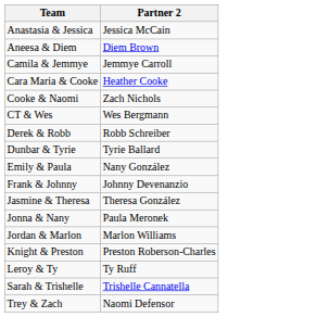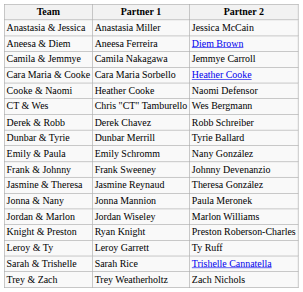 <table class="wikitable sortable" style="white-space:nowrap">
 <tr>
 <th>Team</th>
+<th>Partner 1</th>
 <th>Partner 2</th>
 </tr>
 <tr>
 <td> Anastasia & Jessica</td>
+<td>Anastasia Miller</td>
 <td>Jessica McCain</td>
 </tr>
 <tr>
 <td> Aneesa & Diem</td>
+<td>Aneesa Ferreira</td>
 <td><a href='#'>Diem Brown</a></td>
 </tr>
 <tr>
 <td> Camila & Jemmye</td>
+<td>Camila Nakagawa</td>
 <td>Jemmye Carroll</td>
 </tr>
 <tr>
 <td> Cara Maria & Cooke</td>
+<td>Cara Maria Sorbello</td>
 <td><a href='#'>Heather Cooke</a></td>
 </tr>
 <tr>
 <td> Cooke & Naomi</td>
-<td>Zach Nichols</td>
+<td>Heather Cooke</td>
+<td>Naomi Defensor</td>
 </tr>
 <tr>
 <td> CT & Wes</td>
+<td>Chris "CT" Tamburello</td>
 <td>Wes Bergmann</td>
 </tr>
 <tr>
 <td> Derek & Robb</td>
+<td>Derek Chavez</td>
 <td>Robb Schreiber</td>
 </tr>
 <tr>
 <td> Dunbar & Tyrie</td>
+<td>Dunbar Merrill</td>
 <td>Tyrie Ballard</td>
 </tr>
 <tr>
 <td> Emily & Paula</td>
+<td>Emily Schromm</td>
 <td>Nany González</td>
 </tr>
 <tr>
 <td> Frank & Johnny</td>
+<td>Frank Sweeney</td>
 <td>Johnny Devenanzio</td>
 </tr>
 <tr>
 <td> Jasmine & Theresa</td>
+<td>Jasmine Reynaud</td>
 <td>Theresa González</td>
 </tr>
 <tr>
 <td> Jonna & Nany</td>
+<td>Jonna Mannion</td>
 <td>Paula Meronek</td>
 </tr>
 <tr>
 <td> Jordan & Marlon</td>
+<td>Jordan Wiseley</td>
 <td>Marlon Williams</td>
 </tr>
 <tr>
 <td> Knight & Preston</td>
+<td>Ryan Knight</td>
 <td nowrap>Preston Roberson-Charles</td>
 </tr>
 <tr>
 <td> Leroy & Ty</td>
+<td>Leroy Garrett</td>
 <td>Ty Ruff</td>
 </tr>
 <tr>
 <td> Sarah & Trishelle</td>
+<td>Sarah Rice</td>
 <td><a href='#'>Trishelle Cannatella</a></td>
 </tr>
 <tr>
 <td> Trey & Zach</td>
-<td>Naomi Defensor</td>
+<td>Trey Weatherholtz</td>
+<td>Zach Nichols</td>
 </tr>
 </table>
